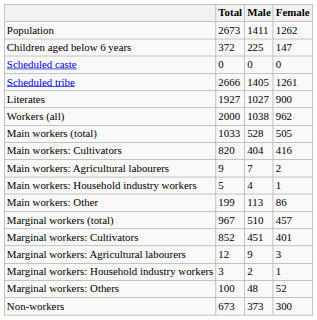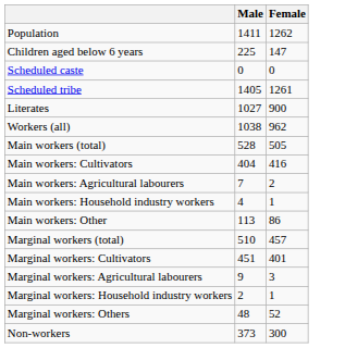 <table class="wikitable sortable">
 <tr>
 <th></th>
-<th>Total</th>
 <th>Male</th>
 <th>Female</th>
 </tr>
 <tr>
 <td>Population</td>
-<td>2673</td>
 <td>1411</td>
 <td>1262</td>
 </tr>
 <tr>
 <td>Children aged below 6 years</td>
-<td>372</td>
 <td>225</td>
 <td>147</td>
 </tr>
 <tr>
 <td><a href='#'>Scheduled caste</a></td>
 <td>0</td>
 <td>0</td>
-<td>0</td>
 </tr>
 <tr>
 <td><a href='#'>Scheduled tribe</a></td>
-<td>2666</td>
 <td>1405</td>
 <td>1261</td>
 </tr>
 <tr>
 <td>Literates</td>
-<td>1927</td>
 <td>1027</td>
 <td>900</td>
 </tr>
 <tr>
 <td>Workers (all)</td>
-<td>2000</td>
 <td>1038</td>
 <td>962</td>
 </tr>
 <tr>
 <td>Main workers (total)</td>
-<td>1033</td>
 <td>528</td>
 <td>505</td>
 </tr>
 <tr>
 <td>Main workers: Cultivators</td>
-<td>820</td>
 <td>404</td>
 <td>416</td>
 </tr>
 <tr>
 <td>Main workers: Agricultural labourers</td>
-<td>9</td>
 <td>7</td>
 <td>2</td>
 </tr>
 <tr>
 <td>Main workers: Household industry workers</td>
-<td>5</td>
 <td>4</td>
 <td>1</td>
 </tr>
 <tr>
 <td>Main workers: Other</td>
-<td>199</td>
 <td>113</td>
 <td>86</td>
 </tr>
 <tr>
 <td>Marginal workers (total)</td>
-<td>967</td>
 <td>510</td>
 <td>457</td>
 </tr>
 <tr>
 <td>Marginal workers: Cultivators</td>
-<td>852</td>
 <td>451</td>
 <td>401</td>
 </tr>
 <tr>
 <td>Marginal workers: Agricultural labourers</td>
-<td>12</td>
 <td>9</td>
 <td>3</td>
 </tr>
 <tr>
 <td>Marginal workers: Household industry workers</td>
-<td>3</td>
 <td>2</td>
 <td>1</td>
 </tr>
 <tr>
 <td>Marginal workers: Others</td>
-<td>100</td>
 <td>48</td>
 <td>52</td>
 </tr>
 <tr>
 <td>Non-workers</td>
-<td>673</td>
 <td>373</td>
 <td>300</td>
 </tr>
 </table>
